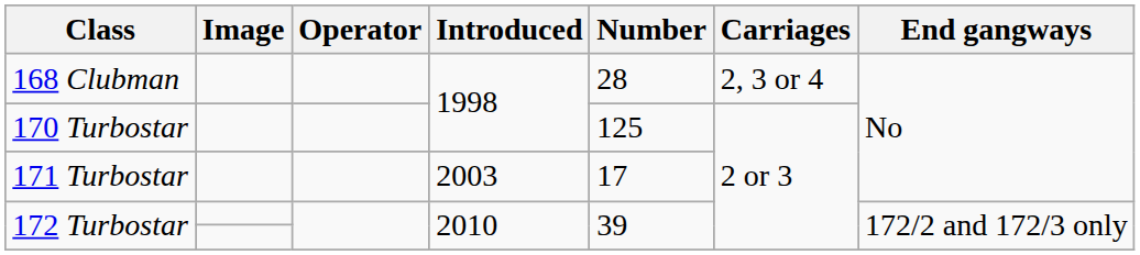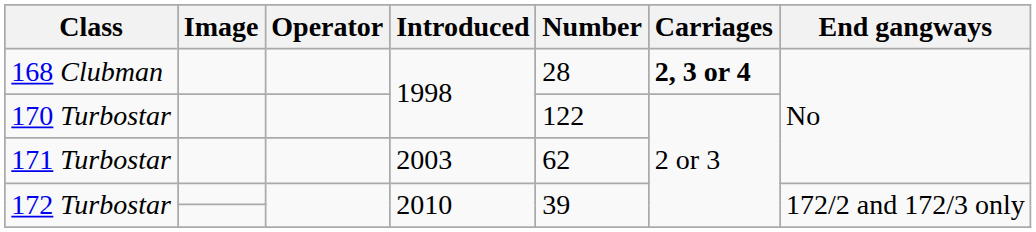 <table class="wikitable">
 <tr>
 <th>Class</th>
 <th>Image</th>
 <th>Operator</th>
 <th>Introduced</th>
 <th>Number</th>
 <th>Carriages</th>
 <th>End gangways</th>
 </tr>
 <tr>
 <td><a href='#'>168</a> <em>Clubman</em></td>
 <td></td>
 <td></td>
 <td rowspan="2">1998</td>
 <td>28</td>
-<td>2, 3 or 4</td>
+<td><strong>2, 3 or 4</strong></td>
 <td rowspan="3">No</td>
 </tr>
 <tr>
 <td><a href='#'>170</a> <em>Turbostar</em></td>
 <td></td>
 <td></td>
-<td>125</td>
+<td>122</td>
 <td rowspan="4">2 or 3</td>
 </tr>
 <tr>
 <td><a href='#'>171</a> <em>Turbostar</em></td>
 <td></td>
 <td></td>
 <td>2003</td>
-<td>17</td>
+<td>62</td>
 </tr>
 <tr>
 <td rowspan=2><a href='#'>172</a> <em>Turbostar</em></td>
 <td></td>
 <td rowspan=2></td>
 <td rowspan="2">2010</td>
 <td rowspan=2>39</td>
 <td rowspan="2">172/2 and 172/3 only</td>
 </tr>
 <tr>
 <td></td>
 </tr>
 </table>
